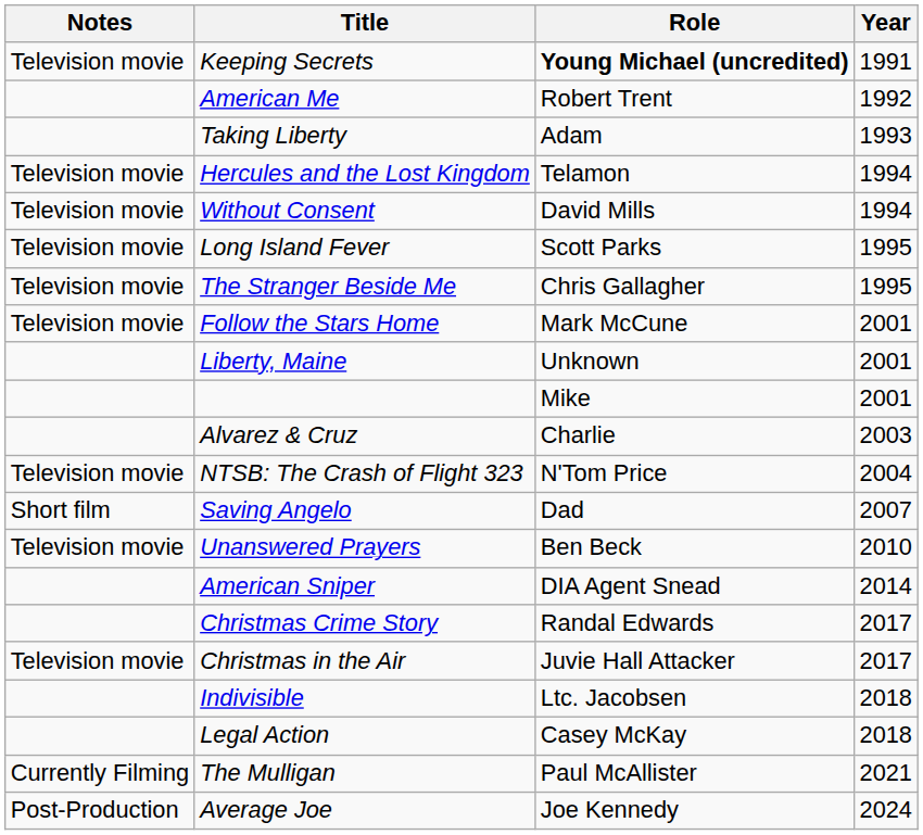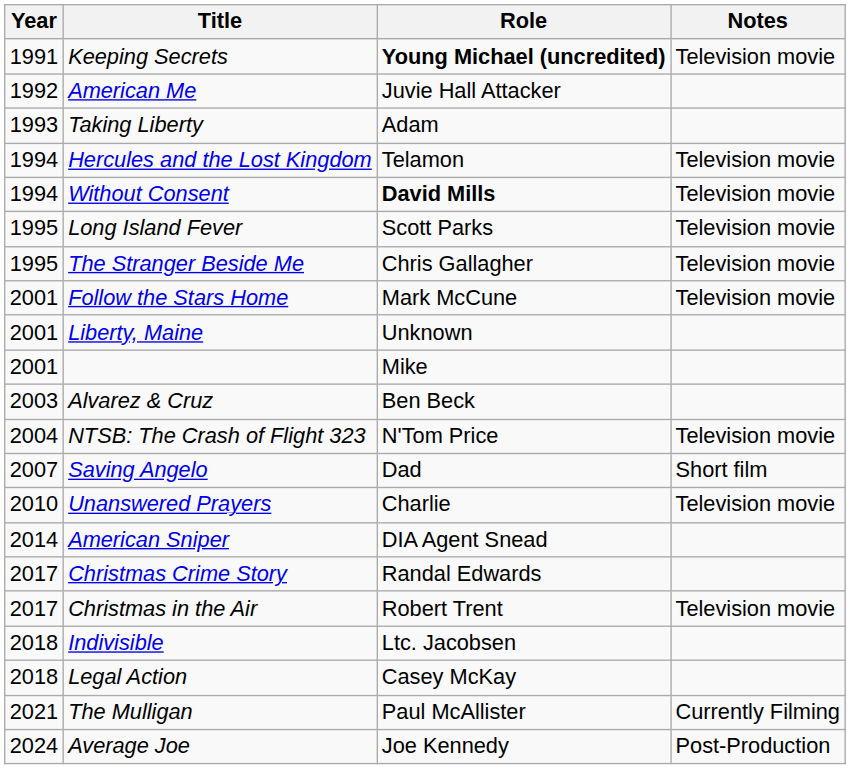 <table class="wikitable sortable">
 <tr>
-<th class="unsortable">Notes</th>
+<th>Year</th>
 <th>Title</th>
 <th>Role</th>
-<th>Year</th>
+<th class="unsortable">Notes</th>
 </tr>
 <tr>
-<td>Television movie</td>
+<td>1991</td>
 <td><em>Keeping Secrets</em></td>
 <td><strong>Young Michael (uncredited)</strong></td>
-<td>1991</td>
+<td>Television movie</td>
 </tr>
 <tr>
+<td>1992</td>
+<td><em><a href='#'>American Me</a></em></td>
+<td>Juvie Hall Attacker</td>
 <td></td>
-<td><em><a href='#'>American Me</a></em></td>
-<td>Robert Trent</td>
-<td>1992</td>
 </tr>
 <tr>
-<td></td>
+<td>1993</td>
 <td><em>Taking Liberty</em></td>
 <td>Adam</td>
-<td>1993</td>
+<td></td>
 </tr>
 <tr>
-<td>Television movie</td>
+<td>1994</td>
 <td><em><a href='#'>Hercules and the Lost Kingdom</a></em></td>
 <td>Telamon</td>
-<td>1994</td>
+<td>Television movie</td>
 </tr>
 <tr>
+<td>1994</td>
+<td><em><a href='#'>Without Consent</a></em></td>
+<td><strong>David Mills</strong></td>
 <td>Television movie</td>
-<td><em><a href='#'>Without Consent</a></em></td>
-<td>David Mills</td>
-<td>1994</td>
 </tr>
 <tr>
-<td>Television movie</td>
+<td>1995</td>
 <td><em>Long Island Fever</em></td>
 <td>Scott Parks</td>
-<td>1995</td>
+<td>Television movie</td>
 </tr>
 <tr>
-<td>Television movie</td>
+<td>1995</td>
 <td><em><a href='#'>The Stranger Beside Me</a></em></td>
 <td>Chris Gallagher</td>
-<td>1995</td>
+<td>Television movie</td>
 </tr>
 <tr>
-<td>Television movie</td>
+<td>2001</td>
 <td><em><a href='#'>Follow the Stars Home</a></em></td>
 <td>Mark McCune</td>
-<td>2001</td>
+<td>Television movie</td>
 </tr>
 <tr>
-<td></td>
+<td>2001</td>
 <td><em><a href='#'>Liberty, Maine</a></em></td>
 <td>Unknown</td>
-<td>2001</td>
+<td></td>
 </tr>
 <tr>
-<td></td>
+<td>2001</td>
 <td><em></em></td>
 <td>Mike</td>
-<td>2001</td>
+<td></td>
 </tr>
 <tr>
+<td>2003</td>
+<td><em>Alvarez & Cruz</em></td>
+<td>Ben Beck</td>
 <td></td>
-<td><em>Alvarez & Cruz</em></td>
-<td>Charlie</td>
-<td>2003</td>
 </tr>
 <tr>
-<td>Television movie</td>
+<td>2004</td>
 <td><em>NTSB: The Crash of Flight 323</em></td>
 <td>N'Tom Price</td>
-<td>2004</td>
+<td>Television movie</td>
 </tr>
 <tr>
-<td>Short film</td>
+<td>2007</td>
 <td><em><a href='#'>Saving Angelo</a></em></td>
 <td>Dad</td>
-<td>2007</td>
+<td>Short film</td>
 </tr>
 <tr>
+<td>2010</td>
+<td><em><a href='#'>Unanswered Prayers</a></em></td>
+<td>Charlie</td>
 <td>Television movie</td>
-<td><em><a href='#'>Unanswered Prayers</a></em></td>
-<td>Ben Beck</td>
-<td>2010</td>
 </tr>
 <tr>
-<td></td>
+<td>2014</td>
 <td><em><a href='#'>American Sniper</a></em></td>
 <td>DIA Agent Snead</td>
-<td>2014</td>
+<td></td>
 </tr>
 <tr>
-<td></td>
+<td>2017</td>
 <td><em><a href='#'>Christmas Crime Story</a></em></td>
 <td>Randal Edwards</td>
-<td>2017</td>
+<td></td>
 </tr>
 <tr>
+<td>2017</td>
+<td><em>Christmas in the Air</em></td>
+<td>Robert Trent</td>
 <td>Television movie</td>
-<td><em>Christmas in the Air</em></td>
-<td>Juvie Hall Attacker</td>
-<td>2017</td>
 </tr>
 <tr>
-<td></td>
+<td>2018</td>
 <td><em><a href='#'>Indivisible</a></em></td>
 <td>Ltc. Jacobsen</td>
-<td>2018</td>
+<td></td>
 </tr>
 <tr>
-<td></td>
+<td>2018</td>
 <td><em>Legal Action</em></td>
 <td>Casey McKay</td>
-<td>2018</td>
+<td></td>
 </tr>
 <tr>
-<td>Currently Filming</td>
+<td>2021</td>
 <td><em>The Mulligan</em></td>
 <td>Paul McAllister</td>
-<td>2021</td>
+<td>Currently Filming</td>
 </tr>
 <tr>
-<td>Post-Production</td>
+<td>2024</td>
 <td><em>Average Joe</em></td>
 <td>Joe Kennedy</td>
-<td>2024</td>
+<td>Post-Production</td>
 </tr>
 </table>
